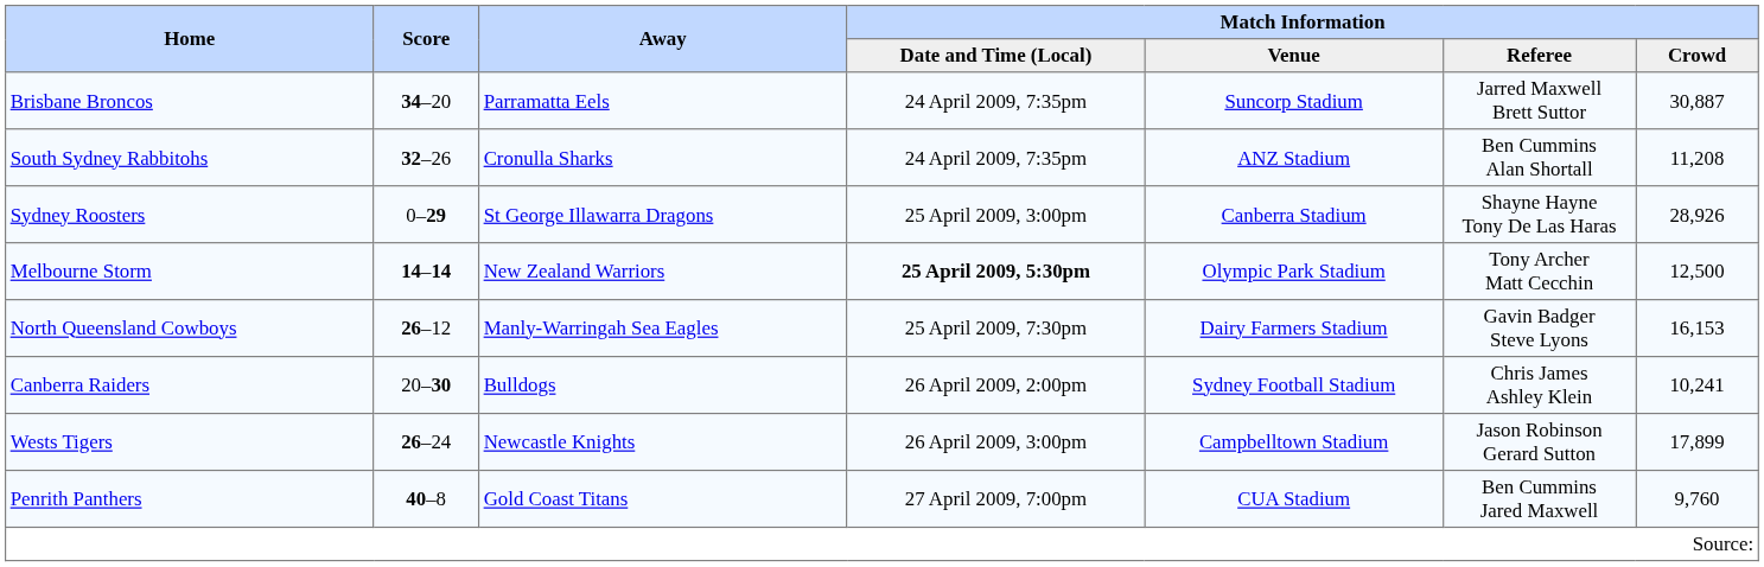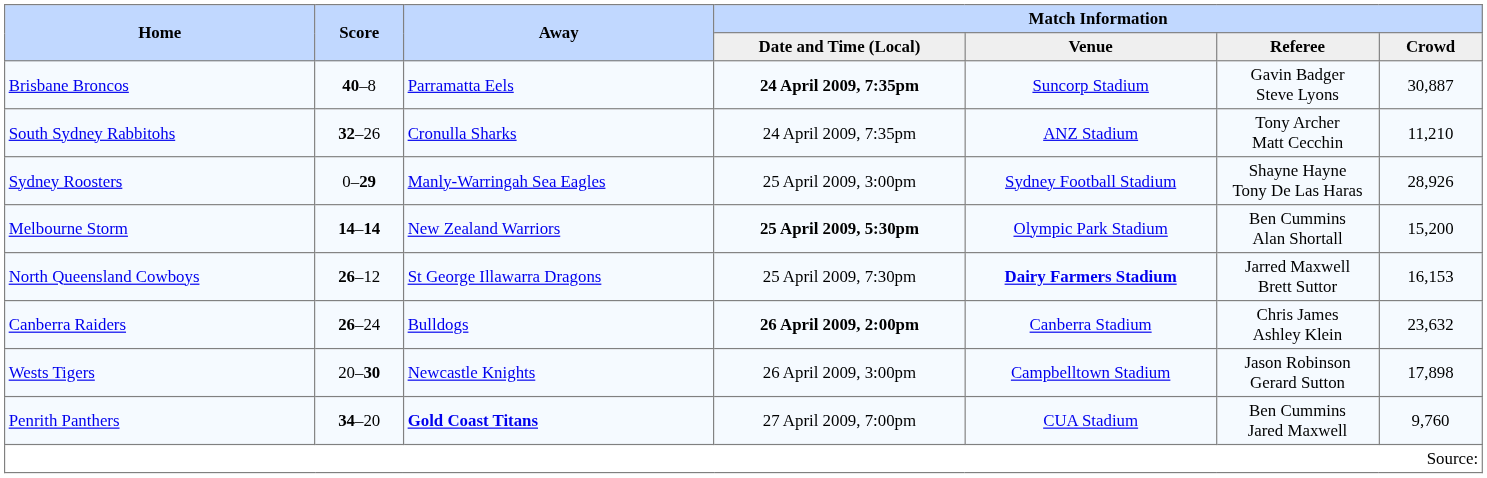 <table border="1" cellpadding="3" cellspacing="0" style="border-collapse:collapse; font-size:90%; width:100%;">
 <tr style="background:#c1d8ff;">
 <th rowspan="2" style="width:21%;">Home</th>
 <th rowspan="2" style="width:6%;">Score</th>
 <th rowspan="2" style="width:21%;">Away</th>
 <th colspan=6>Match Information</th>
 </tr>
 <tr style="background:#efefef;">
 <th width=17%>Date and Time (Local)</th>
 <th width=17%>Venue</th>
 <th width=11%>Referee</th>
 <th width=7%>Crowd</th>
 </tr>
 <tr style="text-align:center; background:#f5faff;">
 <td align=left> <a href='#'>Brisbane Broncos</a></td>
-<td><strong>34</strong>–20</td>
+<td><strong>40</strong>–8</td>
 <td align=left> <a href='#'>Parramatta Eels</a></td>
-<td>24 April 2009, 7:35pm</td>
+<td><strong>24 April 2009, 7:35pm</strong></td>
 <td><a href='#'>Suncorp Stadium</a></td>
-<td>Jarred Maxwell<br>Brett Suttor</td>
+<td>Gavin Badger<br>Steve Lyons</td>
 <td>30,887</td>
 </tr>
 <tr style="text-align:center; background:#f5faff;">
 <td align=left> <a href='#'>South Sydney Rabbitohs</a></td>
 <td><strong>32</strong>–26</td>
 <td align=left> <a href='#'>Cronulla Sharks</a></td>
 <td>24 April 2009, 7:35pm</td>
 <td><a href='#'>ANZ Stadium</a></td>
-<td>Ben Cummins<br>Alan Shortall</td>
-<td>11,208</td>
+<td>Tony Archer<br>Matt Cecchin</td>
+<td>11,210</td>
 </tr>
 <tr style="text-align:center; background:#f5faff;">
 <td align=left> <a href='#'>Sydney Roosters</a></td>
 <td>0–<strong>29</strong></td>
-<td align=left> <a href='#'>St George Illawarra Dragons</a></td>
+<td align=left> <a href='#'>Manly-Warringah Sea Eagles</a></td>
 <td>25 April 2009, 3:00pm</td>
-<td><a href='#'>Canberra Stadium</a></td>
+<td><a href='#'>Sydney Football Stadium</a></td>
 <td>Shayne Hayne<br>Tony De Las Haras</td>
 <td>28,926</td>
 </tr>
 <tr style="text-align:center; background:#f5faff;">
 <td align=left> <a href='#'>Melbourne Storm</a></td>
 <td><strong>14</strong>–<strong>14</strong></td>
 <td align=left> <a href='#'>New Zealand Warriors</a></td>
 <td><strong>25 April 2009, 5:30pm</strong></td>
 <td><a href='#'>Olympic Park Stadium</a></td>
-<td>Tony Archer<br>Matt Cecchin</td>
-<td>12,500</td>
+<td>Ben Cummins<br>Alan Shortall</td>
+<td>15,200</td>
 </tr>
 <tr style="text-align:center; background:#f5faff;">
 <td align=left> <a href='#'>North Queensland Cowboys</a></td>
 <td><strong>26</strong>–12</td>
-<td align=left> <a href='#'>Manly-Warringah Sea Eagles</a></td>
+<td align=left> <a href='#'>St George Illawarra Dragons</a></td>
 <td>25 April 2009, 7:30pm</td>
-<td><a href='#'>Dairy Farmers Stadium</a></td>
-<td>Gavin Badger<br>Steve Lyons</td>
+<td><strong><a href='#'>Dairy Farmers Stadium</a></strong></td>
+<td>Jarred Maxwell<br>Brett Suttor</td>
 <td>16,153</td>
 </tr>
 <tr style="text-align:center; background:#f5faff;">
 <td align=left> <a href='#'>Canberra Raiders</a></td>
-<td>20–<strong>30</strong></td>
+<td><strong>26</strong>–24</td>
 <td align=left> <a href='#'>Bulldogs</a></td>
-<td>26 April 2009, 2:00pm</td>
-<td><a href='#'>Sydney Football Stadium</a></td>
+<td><strong>26 April 2009, 2:00pm</strong></td>
+<td><a href='#'>Canberra Stadium</a></td>
 <td>Chris James<br>Ashley Klein</td>
-<td>10,241</td>
+<td>23,632</td>
 </tr>
 <tr style="text-align:center; background:#f5faff;">
 <td align=left> <a href='#'>Wests Tigers</a></td>
-<td><strong>26</strong>–24</td>
+<td>20–<strong>30</strong></td>
 <td align=left> <a href='#'>Newcastle Knights</a></td>
 <td>26 April 2009, 3:00pm</td>
 <td><a href='#'>Campbelltown Stadium</a></td>
 <td>Jason Robinson<br>Gerard Sutton</td>
-<td>17,899</td>
+<td>17,898</td>
 </tr>
 <tr style="text-align:center; background:#f5faff;">
 <td align=left> <a href='#'>Penrith Panthers</a></td>
-<td><strong>40</strong>–8</td>
-<td align=left> <a href='#'>Gold Coast Titans</a></td>
+<td><strong>34</strong>–20</td>
+<td align=left><strong> <a href='#'>Gold Coast Titans</a></strong></td>
 <td>27 April 2009, 7:00pm</td>
 <td><a href='#'>CUA Stadium</a></td>
 <td>Ben Cummins<br>Jared Maxwell</td>
 <td>9,760</td>
 </tr>
 <tr>
 <td colspan="7" style="text-align:right;">Source: </td>
 </tr>
 </table>
